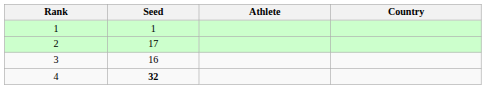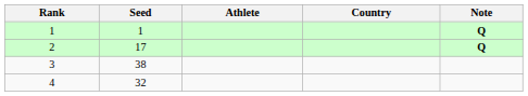 <table class="wikitable sortable" style="text-align:center" width=60%>
 <tr>
 <th>Rank</th>
 <th>Seed</th>
 <th>Athlete</th>
 <th>Country</th>
+<th>Note</th>
 </tr>
 <tr bgcolor=ccffcc>
 <td>1</td>
 <td>1</td>
 <td align=left></td>
 <td align=left></td>
+<td><strong>Q</strong></td>
 </tr>
 <tr bgcolor=ccffcc>
 <td>2</td>
 <td>17</td>
 <td align=left></td>
 <td align=left></td>
+<td><strong>Q</strong></td>
 </tr>
 <tr>
 <td>3</td>
-<td>16</td>
+<td>38</td>
 <td align=left></td>
 <td align=left></td>
+<td></td>
 </tr>
 <tr>
 <td>4</td>
-<td><strong>32</strong></td>
+<td>32</td>
 <td align=left></td>
 <td align=left></td>
+<td></td>
 </tr>
 </table>
